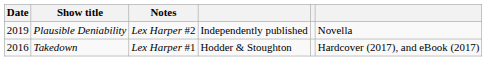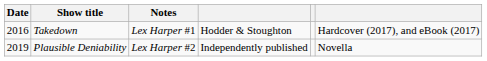 <table class="wikitable plainrowheaders sortable">
 <tr>
 <th scope="col">Date</th>
 <th scope="col">Show title</th>
 <th scope="col" class="unsortable">Notes</th>
 <th></th>
 <th></th>
 <th></th>
 </tr>
 <tr>
+<td>2016</td>
+<td><em>Takedown</em></td>
+<td><em>Lex Harper</em> #1</td>
+<td>Hodder & Stoughton</td>
+<td></td>
+<td>Hardcover (2017), and eBook (2017)</td>
+</tr>
+<tr>
 <td>2019</td>
 <td><em>Plausible Deniability</em></td>
 <td><em>Lex Harper</em> #2</td>
 <td>Independently published</td>
 <td></td>
 <td>Novella</td>
 </tr>
-<tr>
-<td>2016</td>
-<td><em>Takedown</em></td>
-<td><em>Lex Harper</em> #1</td>
-<td>Hodder & Stoughton</td>
-<td></td>
-<td>Hardcover (2017), and eBook (2017)</td>
-</tr>
 </table>
